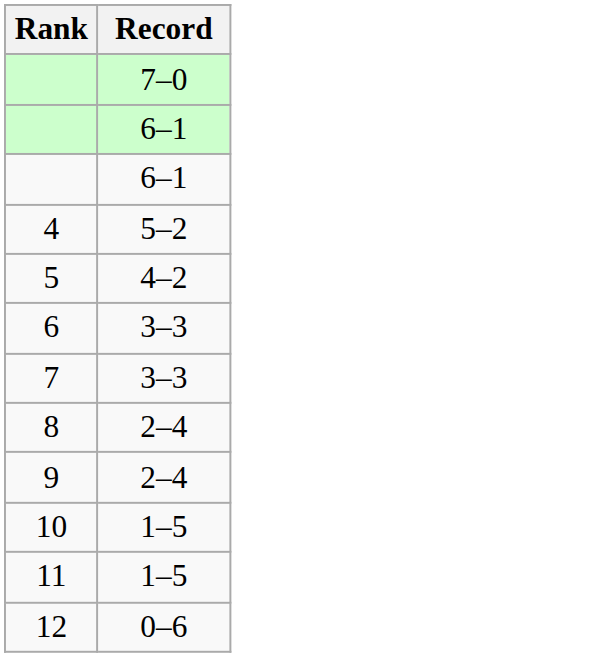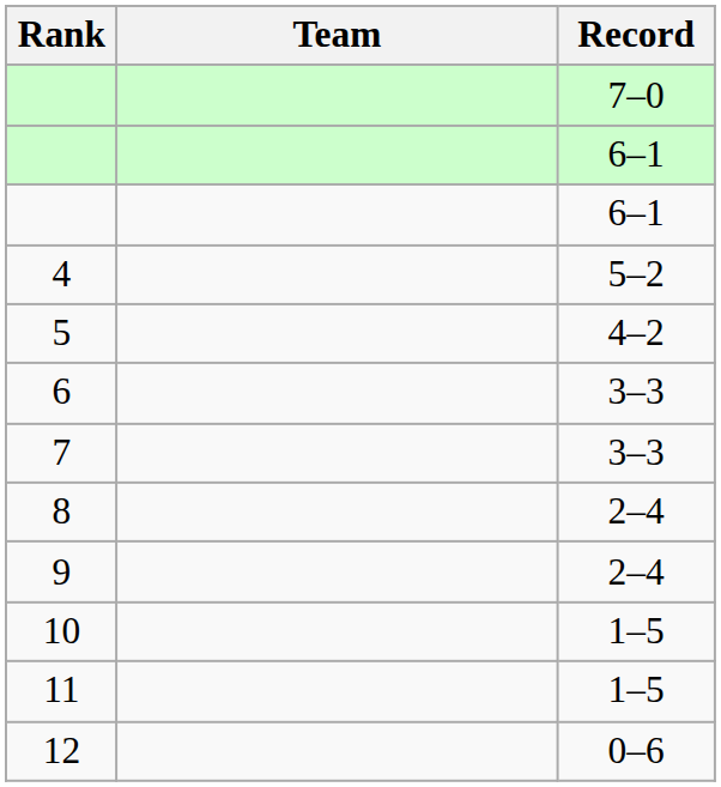 <table class="wikitable" style="text-align: center;">
 <tr>
 <th width=40>Rank</th>
+<th width=180>Team</th>
 <th width=60>Record</th>
 </tr>
 <tr bgcolor="#ccffcc">
 <td></td>
+<td align="left"></td>
 <td>7–0</td>
 </tr>
 <tr bgcolor="#ccffcc">
 <td></td>
+<td align="left"></td>
 <td>6–1</td>
 </tr>
 <tr>
 <td></td>
+<td align="left"></td>
 <td>6–1</td>
 </tr>
 <tr>
 <td>4</td>
+<td align="left"></td>
 <td>5–2</td>
 </tr>
 <tr>
 <td>5</td>
+<td align="left"></td>
 <td>4–2</td>
 </tr>
 <tr>
 <td>6</td>
+<td align="left"></td>
 <td>3–3</td>
 </tr>
 <tr>
 <td>7</td>
+<td align="left"></td>
 <td>3–3</td>
 </tr>
 <tr>
 <td>8</td>
+<td align="left"></td>
 <td>2–4</td>
 </tr>
 <tr>
 <td>9</td>
+<td align="left"></td>
 <td>2–4</td>
 </tr>
 <tr>
 <td>10</td>
+<td align="left"></td>
 <td>1–5</td>
 </tr>
 <tr>
 <td>11</td>
+<td align="left"></td>
 <td>1–5</td>
 </tr>
 <tr>
 <td>12</td>
+<td align="left"></td>
 <td>0–6</td>
 </tr>
 </table>
